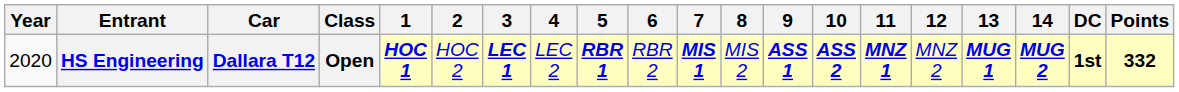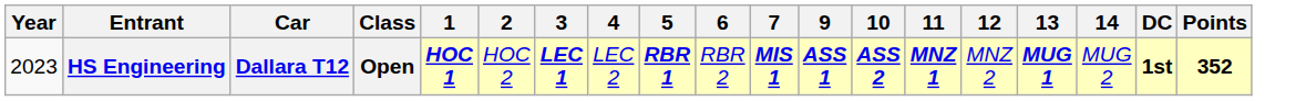 <table class="wikitable" style="text-align:center; font-size:85%">
 <tr>
 <th>Year</th>
 <th>Entrant</th>
 <th>Car</th>
 <th>Class</th>
 <th>1</th>
 <th>2</th>
 <th>3</th>
 <th>4</th>
 <th>5</th>
 <th>6</th>
 <th>7</th>
-<th>8</th>
 <th>9</th>
 <th>10</th>
 <th>11</th>
 <th>12</th>
 <th>13</th>
 <th>14</th>
 <th>DC</th>
 <th>Points</th>
 </tr>
 <tr>
-<td>2020</td>
+<td>2023</td>
 <th nowrap><a href='#'>HS Engineering</a></th>
 <th nowrap><a href='#'>Dallara T12</a></th>
 <th>Open</th>
 <td style="background:#FFFFBF;"><strong><em><a href='#'>HOC<br>1</a></em></strong><br></td>
 <td style="background:#FFFFBF;"><em><a href='#'>HOC<br>2</a></em><br></td>
 <td style="background:#FFFFBF;"><strong><em><a href='#'>LEC<br>1</a></em></strong><br></td>
 <td style="background:#FFFFBF;"><em><a href='#'>LEC<br>2</a></em><br></td>
 <td style="background:#FFFFBF;"><strong><em><a href='#'>RBR<br>1</a></em></strong><br></td>
 <td style="background:#FFFFBF;"><em><a href='#'>RBR<br>2</a></em><br></td>
 <td style="background:#FFFFBF;"><strong><em><a href='#'>MIS<br>1</a></em></strong><br></td>
-<td style="background:#FFFFBF;"><em><a href='#'>MIS<br>2</a></em><br></td>
 <td style="background:#FFFFBF;"><strong><em><a href='#'>ASS<br>1</a></em></strong><br></td>
 <td style="background:#FFFFBF;"><strong><em><a href='#'>ASS<br>2</a></em><br></strong></td>
 <td style="background:#FFFFBF;"><strong><em><a href='#'>MNZ<br>1</a></em></strong><br></td>
 <td style="background:#FFFFBF;"><em><a href='#'>MNZ<br>2</a></em><br></td>
 <td style="background:#FFFFBF;"><strong><em><a href='#'>MUG<br>1</a></em></strong><br></td>
-<td style="background:#FFFFBF;"><strong><em><a href='#'>MUG<br>2</a></em><br></strong></td>
+<td style="background:#FFFFBF;"><em><a href='#'>MUG<br>2</a></em><br></td>
 <th style="background:#FFFFBF;">1st</th>
-<th style="background:#FFFFBF;">332</th>
+<th style="background:#FFFFBF;">352</th>
 </tr>
 </table>
